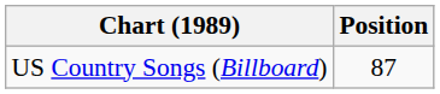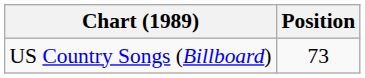 <table class="wikitable sortable">
 <tr>
 <th scope="col">Chart (1989)</th>
 <th scope="col">Position</th>
 </tr>
 <tr>
 <td>US <a href='#'>Country Songs</a> (<em><a href='#'>Billboard</a></em>)</td>
-<td align="center">87</td>
+<td align="center">73</td>
 </tr>
 </table>
